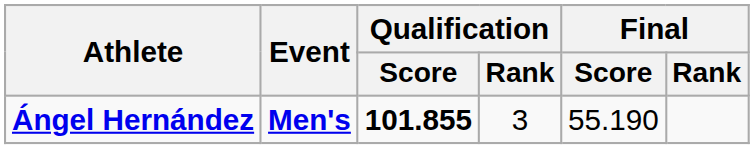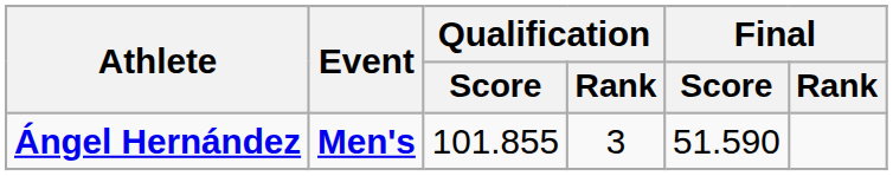 <table class="wikitable" style="font-size:90%">
 <tr>
 <th rowspan=2>Athlete</th>
 <th rowspan=2>Event</th>
 <th colspan="2">Qualification</th>
 <th colspan="2">Final</th>
 </tr>
 <tr style="font-size:95%">
 <th>Score</th>
 <th>Rank</th>
 <th>Score</th>
 <th>Rank</th>
 </tr>
 <tr align=center>
 <td align=left><strong><a href='#'>Ángel Hernández</a></strong></td>
 <td align=left><strong><a href='#'>Men's</a></strong></td>
-<td><strong>101.855</strong></td>
+<td>101.855</td>
 <td>3</td>
-<td>55.190</td>
+<td>51.590</td>
 <td></td>
 </tr>
 </table>
